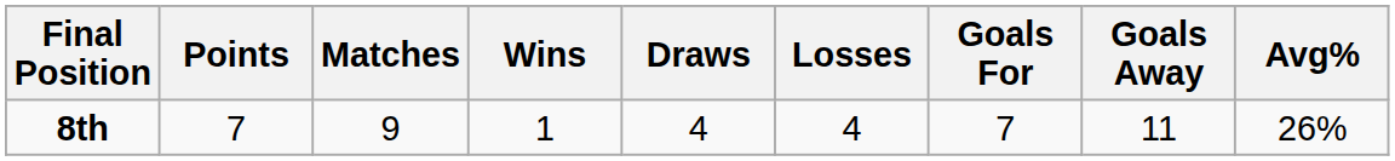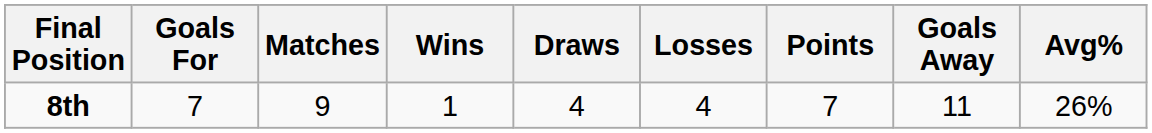 <table class="wikitable" style="font-size: 95%; text-align: center;">
 <tr>
 <th width=60>Final Position</th>
-<th width=60>Points</th>
+<th width=60>Goals For</th>
 <th width=60>Matches</th>
 <th width=60>Wins</th>
 <th width=60>Draws</th>
 <th width=60>Losses</th>
-<th width=60>Goals For</th>
+<th width=60>Points</th>
 <th width=60>Goals Away</th>
 <th width=60>Avg%</th>
 </tr>
 <tr>
 <td><strong>8th</strong></td>
 <td>7</td>
 <td>9</td>
 <td>1</td>
 <td>4</td>
 <td>4</td>
 <td>7</td>
 <td>11</td>
 <td>26%</td>
 </tr>
 </table>
